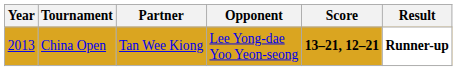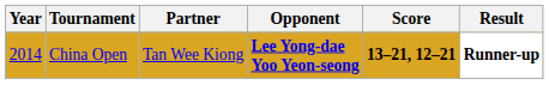 <table class="sortable wikitable" style="font-size: 90%;">
 <tr>
 <th>Year</th>
 <th>Tournament</th>
 <th>Partner</th>
 <th>Opponent</th>
 <th>Score</th>
 <th>Result</th>
 </tr>
 <tr style="background:#DAA520">
-<td align="center"><a href='#'>2013</a></td>
+<td align="center"><a href='#'>2014</a></td>
 <td align="left"><a href='#'>China Open</a></td>
 <td align="left"> <a href='#'>Tan Wee Kiong</a></td>
-<td align="left"> <a href='#'>Lee Yong-dae</a><br> <a href='#'>Yoo Yeon-seong</a></td>
+<td align="left"><strong> <a href='#'>Lee Yong-dae</a><br> <a href='#'>Yoo Yeon-seong</a></strong></td>
 <td align="left"><strong>13–21, 12–21</strong></td>
 <td style="text-align:left; background:white"> <strong>Runner-up</strong></td>
 </tr>
 </table>
